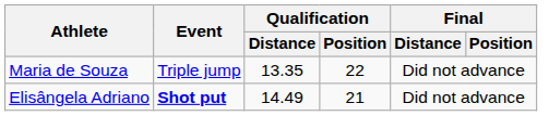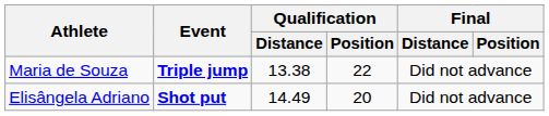 <table class=wikitable style="font-size:90%">
 <tr>
 <th rowspan="2">Athlete</th>
 <th rowspan="2">Event</th>
 <th colspan="2">Qualification</th>
 <th colspan="2">Final</th>
 </tr>
 <tr style="font-size:95%">
 <th>Distance</th>
 <th>Position</th>
 <th>Distance</th>
 <th>Position</th>
 </tr>
 <tr align=center>
 <td align=left><a href='#'>Maria de Souza</a></td>
-<td align=left><a href='#'>Triple jump</a></td>
-<td>13.35</td>
+<td align=left><strong><a href='#'>Triple jump</a></strong></td>
+<td>13.38</td>
 <td>22</td>
 <td colspan=2>Did not advance</td>
 </tr>
 <tr align=center>
 <td align=left><a href='#'>Elisângela Adriano</a></td>
 <td align=left><strong><a href='#'>Shot put</a></strong></td>
 <td>14.49</td>
-<td>21</td>
+<td>20</td>
 <td colspan=2>Did not advance</td>
 </tr>
 </table>
